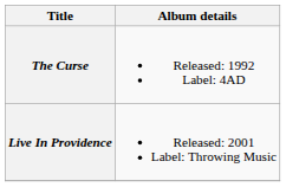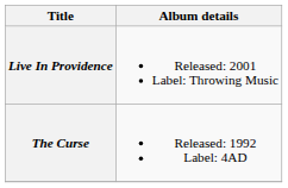 <table class="wikitable plainrowheaders" style="text-align:center;">
 <tr>
 <th rowspan="1">Title</th>
 <th rowspan="1">Album details</th>
 </tr>
 <tr>
+<th scope="row"><em>Live In Providence</em></th>
+<td><br><ul><li>Released: 2001</li><li>Label: Throwing Music</li></ul></td>
+</tr>
+<tr>
 <th scope="row"><em>The Curse</em></th>
 <td><br><ul><li>Released: 1992</li><li>Label: 4AD</li></ul></td>
 </tr>
 <tr>
-<th scope="row"><em>Live In Providence</em></th>
-<td><br><ul><li>Released: 2001</li><li>Label: Throwing Music</li></ul></td>
-</tr>
-<tr>
 </tr>
 </table>
